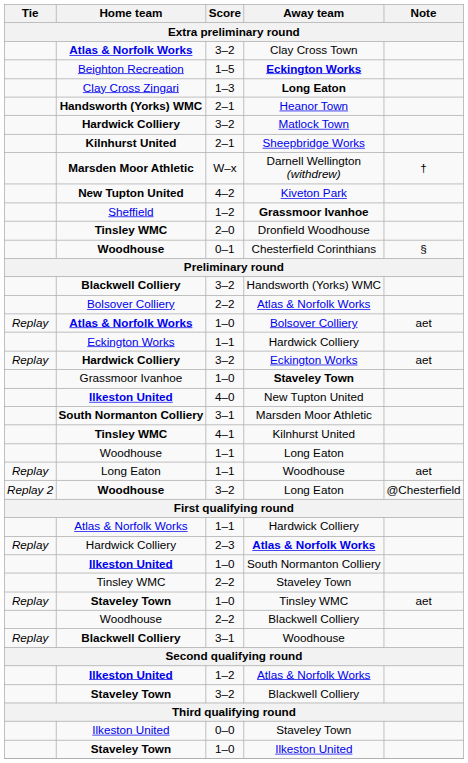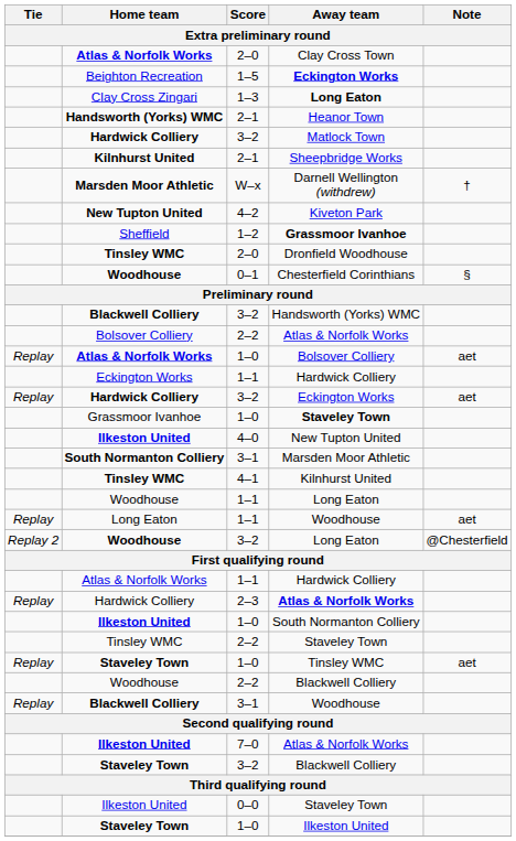 <table class="wikitable" style="text-align:center;">
 <tr>
 <th>Tie</th>
 <th>Home team</th>
 <th>Score</th>
 <th>Away team</th>
 <th>Note</th>
 </tr>
 <tr>
 <th colspan=5>Extra preliminary round</th>
 </tr>
 <tr>
 <td></td>
 <td><strong><a href='#'>Atlas & Norfolk Works</a></strong></td>
-<td>3–2</td>
+<td>2–0</td>
 <td>Clay Cross Town</td>
 <td></td>
 </tr>
 <tr>
 <td></td>
 <td><a href='#'>Beighton Recreation</a></td>
 <td>1–5</td>
 <td><strong><a href='#'>Eckington Works</a></strong></td>
 <td></td>
 </tr>
 <tr>
 <td></td>
 <td><a href='#'>Clay Cross Zingari</a></td>
 <td>1–3</td>
 <td><strong>Long Eaton</strong></td>
 <td></td>
 </tr>
 <tr>
 <td></td>
 <td><strong>Handsworth (Yorks) WMC</strong></td>
 <td>2–1</td>
 <td><a href='#'>Heanor Town</a></td>
 <td></td>
 </tr>
 <tr>
 <td></td>
 <td><strong>Hardwick Colliery</strong></td>
 <td>3–2</td>
 <td><a href='#'>Matlock Town</a></td>
 <td></td>
 </tr>
 <tr>
 <td></td>
 <td><strong>Kilnhurst United</strong></td>
 <td>2–1</td>
 <td><a href='#'>Sheepbridge Works</a></td>
 <td></td>
 </tr>
 <tr>
 <td></td>
 <td><strong>Marsden Moor Athletic</strong></td>
 <td>W–x</td>
 <td>Darnell Wellington<br><em>(withdrew)</em></td>
 <td>†</td>
 </tr>
 <tr>
 <td></td>
 <td><strong>New Tupton United</strong></td>
 <td>4–2</td>
 <td><a href='#'>Kiveton Park</a></td>
 <td></td>
 </tr>
 <tr>
 <td></td>
 <td><a href='#'>Sheffield</a></td>
 <td>1–2</td>
 <td><strong>Grassmoor Ivanhoe</strong></td>
 <td></td>
 </tr>
 <tr>
 <td></td>
 <td><strong>Tinsley WMC</strong></td>
 <td>2–0</td>
 <td>Dronfield Woodhouse</td>
 <td></td>
 </tr>
 <tr>
 <td></td>
 <td><strong>Woodhouse</strong></td>
 <td>0–1</td>
 <td>Chesterfield Corinthians</td>
 <td>§</td>
 </tr>
 <tr>
 <th colspan=5>Preliminary round</th>
 </tr>
 <tr>
 <td></td>
 <td><strong>Blackwell Colliery</strong></td>
 <td>3–2</td>
 <td>Handsworth (Yorks) WMC</td>
 <td></td>
 </tr>
 <tr>
 <td></td>
 <td><a href='#'>Bolsover Colliery</a></td>
 <td>2–2</td>
 <td><a href='#'>Atlas & Norfolk Works</a></td>
 <td></td>
 </tr>
 <tr>
 <td><em>Replay</em></td>
 <td><strong><a href='#'>Atlas & Norfolk Works</a></strong></td>
 <td>1–0</td>
 <td><a href='#'>Bolsover Colliery</a></td>
 <td>aet</td>
 </tr>
 <tr>
 <td></td>
 <td><a href='#'>Eckington Works</a></td>
 <td>1–1</td>
 <td>Hardwick Colliery</td>
 <td></td>
 </tr>
 <tr>
 <td><em>Replay</em></td>
 <td><strong>Hardwick Colliery</strong></td>
 <td>3–2</td>
 <td><a href='#'>Eckington Works</a></td>
 <td>aet</td>
 </tr>
 <tr>
 <td></td>
 <td>Grassmoor Ivanhoe</td>
 <td>1–0</td>
 <td><strong>Staveley Town</strong></td>
 <td></td>
 </tr>
 <tr>
 <td></td>
 <td><strong><a href='#'>Ilkeston United</a></strong></td>
 <td>4–0</td>
 <td>New Tupton United</td>
 <td></td>
 </tr>
 <tr>
 <td></td>
 <td><strong>South Normanton Colliery</strong></td>
 <td>3–1</td>
 <td>Marsden Moor Athletic</td>
 <td></td>
 </tr>
 <tr>
 <td></td>
 <td><strong>Tinsley WMC</strong></td>
 <td>4–1</td>
 <td>Kilnhurst United</td>
 <td></td>
 </tr>
 <tr>
 <td></td>
 <td>Woodhouse</td>
 <td>1–1</td>
 <td>Long Eaton</td>
 <td></td>
 </tr>
 <tr>
 <td><em>Replay</em></td>
 <td>Long Eaton</td>
 <td>1–1</td>
 <td>Woodhouse</td>
 <td>aet</td>
 </tr>
 <tr>
 <td><em>Replay 2</em></td>
 <td><strong>Woodhouse</strong></td>
 <td>3–2</td>
 <td>Long Eaton</td>
 <td>@Chesterfield</td>
 </tr>
 <tr>
 <th colspan=5>First qualifying round</th>
 </tr>
 <tr>
 <td></td>
 <td><a href='#'>Atlas & Norfolk Works</a></td>
 <td>1–1</td>
 <td>Hardwick Colliery</td>
 <td></td>
 </tr>
 <tr>
 <td><em>Replay</em></td>
 <td>Hardwick Colliery</td>
 <td>2–3</td>
 <td><strong><a href='#'>Atlas & Norfolk Works</a></strong></td>
 <td></td>
 </tr>
 <tr>
 <td></td>
 <td><strong><a href='#'>Ilkeston United</a></strong></td>
 <td>1–0</td>
 <td>South Normanton Colliery</td>
 <td></td>
 </tr>
 <tr>
 <td></td>
 <td>Tinsley WMC</td>
 <td>2–2</td>
 <td>Staveley Town</td>
 <td></td>
 </tr>
 <tr>
 <td><em>Replay</em></td>
 <td><strong>Staveley Town</strong></td>
 <td>1–0</td>
 <td>Tinsley WMC</td>
 <td>aet</td>
 </tr>
 <tr>
 <td></td>
 <td>Woodhouse</td>
 <td>2–2</td>
 <td>Blackwell Colliery</td>
 <td></td>
 </tr>
 <tr>
 <td><em>Replay</em></td>
 <td><strong>Blackwell Colliery</strong></td>
 <td>3–1</td>
 <td>Woodhouse</td>
 <td></td>
 </tr>
 <tr>
 <th colspan=5>Second qualifying round</th>
 </tr>
 <tr>
 <td></td>
 <td><strong><a href='#'>Ilkeston United</a></strong></td>
-<td>1–2</td>
+<td>7–0</td>
 <td><a href='#'>Atlas & Norfolk Works</a></td>
 <td></td>
 </tr>
 <tr>
 <td></td>
 <td><strong>Staveley Town</strong></td>
 <td>3–2</td>
 <td>Blackwell Colliery</td>
 </tr>
 <tr>
 <th colspan=5>Third qualifying round</th>
 </tr>
 <tr>
 <td></td>
 <td><a href='#'>Ilkeston United</a></td>
 <td>0–0</td>
 <td>Staveley Town</td>
 <td></td>
 </tr>
 <tr>
 <td></td>
 <td><strong>Staveley Town</strong></td>
 <td>1–0</td>
 <td><a href='#'>Ilkeston United</a></td>
 <td></td>
 </tr>
 <tr>
 </tr>
 </table>
